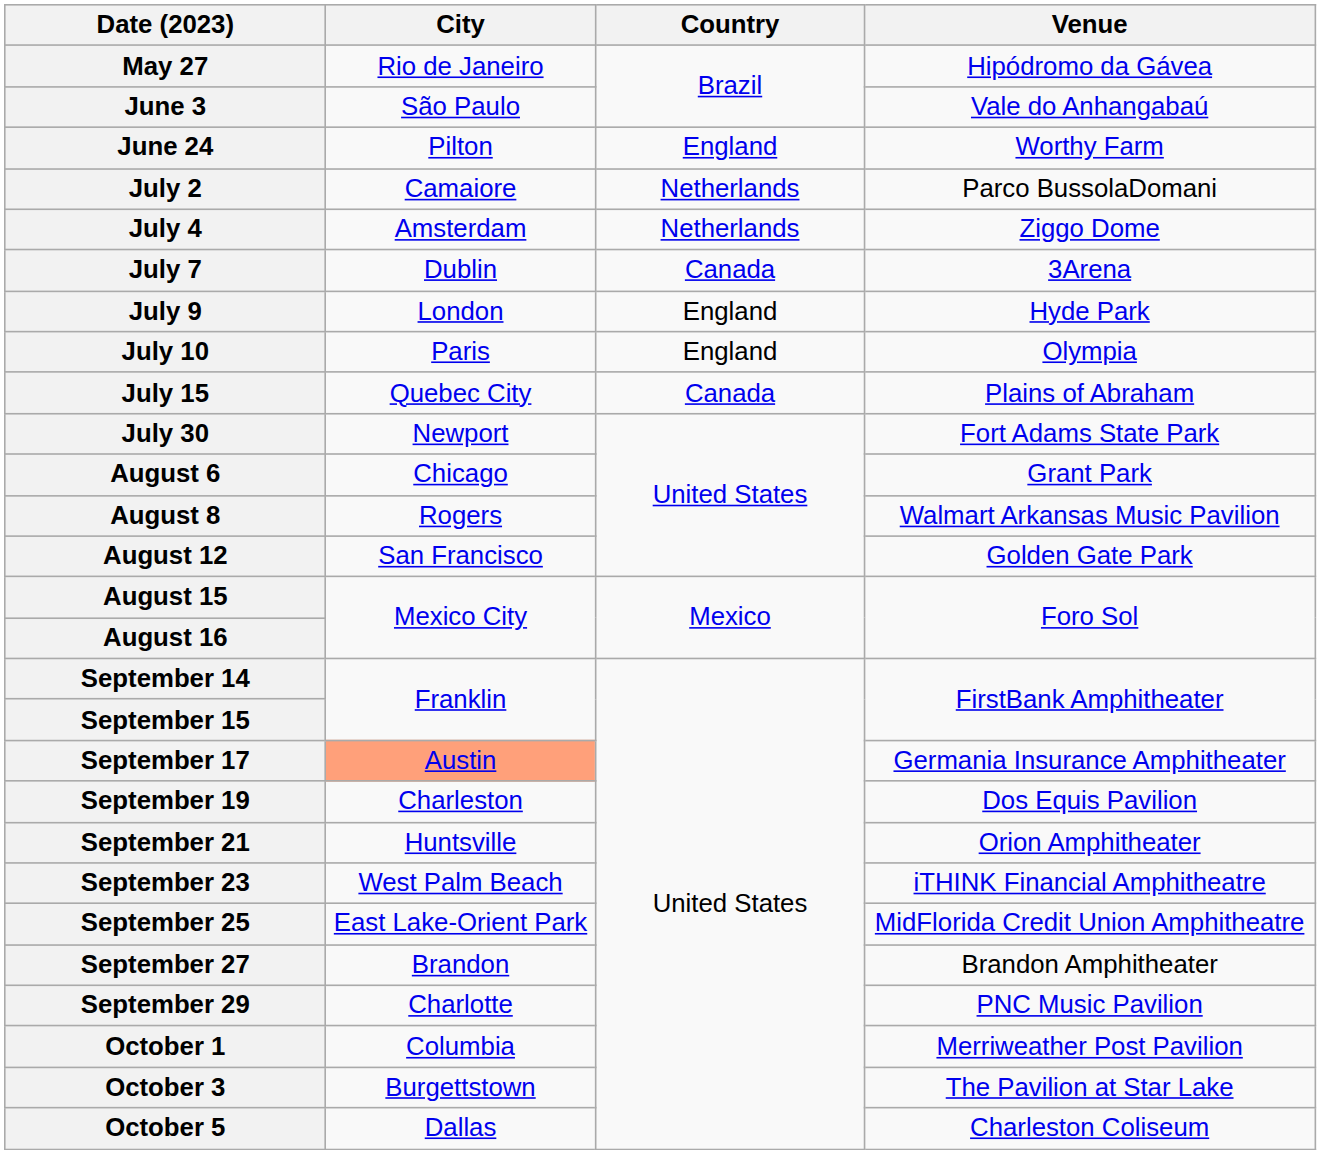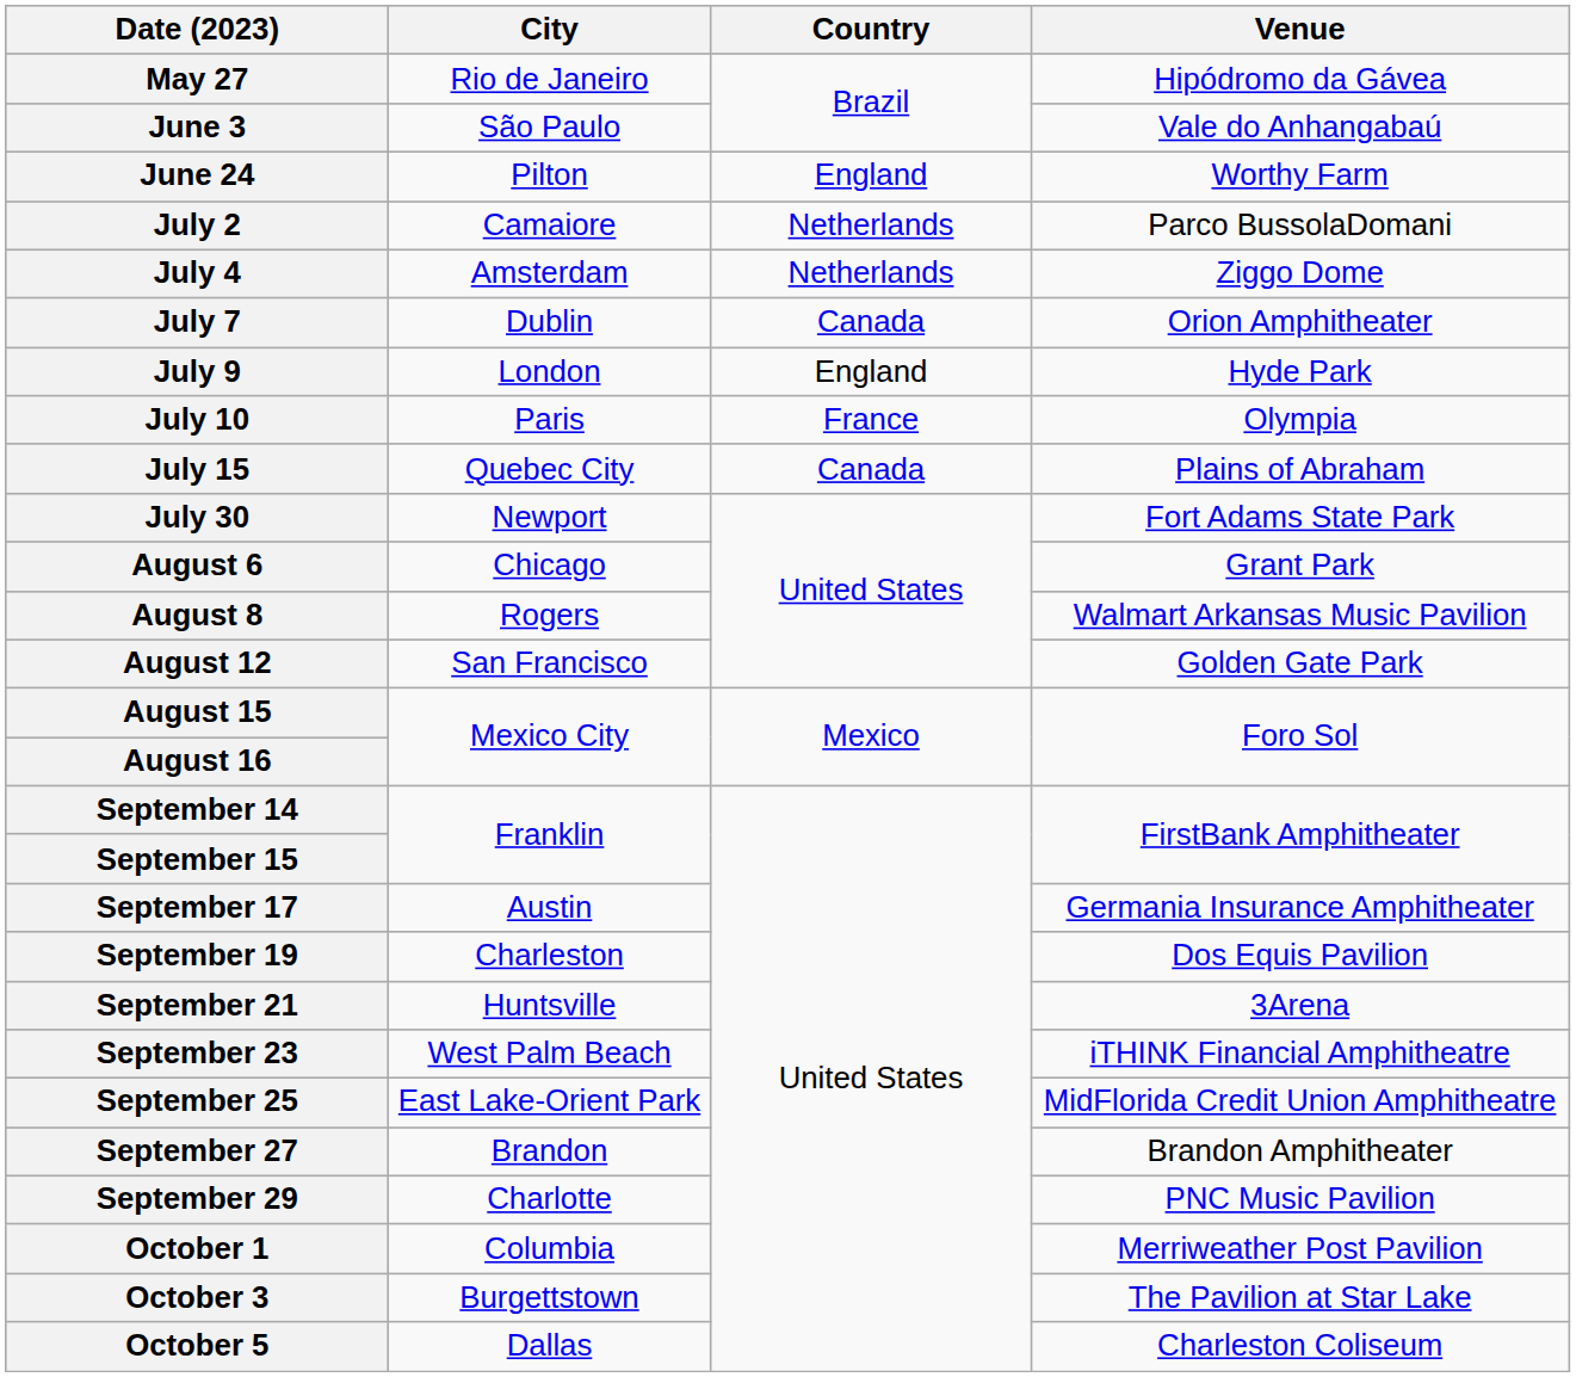 <table class="wikitable plainrowheaders" style="text-align:center;">
 <tr>
 <th scope="col" style="width:12em;">Date (2023)</th>
 <th scope="col" style="width:10em;">City</th>
 <th scope="col" style="width:10em;">Country</th>
 <th scope="col" style="width:17em;">Venue</th>
 </tr>
 <tr>
 <th scope="row" style="text-align:center;">May 27</th>
 <td><a href='#'>Rio de Janeiro</a></td>
 <td rowspan="2"><a href='#'>Brazil</a></td>
 <td><a href='#'>Hipódromo da Gávea</a></td>
 </tr>
 <tr>
 <th scope="row" style="text-align:center;">June 3</th>
 <td><a href='#'>São Paulo</a></td>
 <td><a href='#'>Vale do Anhangabaú</a></td>
 </tr>
 <tr>
 <th scope="row" style="text-align:center;">June 24</th>
 <td><a href='#'>Pilton</a></td>
 <td><a href='#'>England</a></td>
 <td><a href='#'>Worthy Farm</a></td>
 </tr>
 <tr>
 <th scope="row" style="text-align:center;">July 2</th>
 <td><a href='#'>Camaiore</a></td>
 <td><a href='#'>Netherlands</a></td>
 <td>Parco BussolaDomani</td>
 </tr>
 <tr>
 <th scope="row" style="text-align:center;">July 4</th>
 <td><a href='#'>Amsterdam</a></td>
 <td><a href='#'>Netherlands</a></td>
 <td><a href='#'>Ziggo Dome</a></td>
 </tr>
 <tr>
 <th scope="row" style="text-align:center;">July 7</th>
 <td><a href='#'>Dublin</a></td>
 <td><a href='#'>Canada</a></td>
-<td><a href='#'>3Arena</a></td>
+<td><a href='#'>Orion Amphitheater</a></td>
 </tr>
 <tr>
 <th scope="row" style="text-align:center;">July 9</th>
 <td><a href='#'>London</a></td>
 <td>England</td>
 <td><a href='#'>Hyde Park</a></td>
 </tr>
 <tr>
 <th scope="row" style="text-align:center;">July 10</th>
 <td><a href='#'>Paris</a></td>
-<td>England</td>
+<td><a href='#'>France</a></td>
 <td><a href='#'>Olympia</a></td>
 </tr>
 <tr>
 <th scope="row" style="text-align:center;">July 15</th>
 <td><a href='#'>Quebec City</a></td>
 <td><a href='#'>Canada</a></td>
 <td><a href='#'>Plains of Abraham</a></td>
 </tr>
 <tr>
 <th scope="row" style="text-align:center;">July 30</th>
 <td><a href='#'>Newport</a></td>
 <td rowspan="4"><a href='#'>United States</a></td>
 <td><a href='#'>Fort Adams State Park</a></td>
 </tr>
 <tr>
 <th scope="row" style="text-align:center;">August 6</th>
 <td><a href='#'>Chicago</a></td>
 <td><a href='#'>Grant Park</a></td>
 </tr>
 <tr>
 <th scope="row" style="text-align:center;">August 8</th>
 <td><a href='#'>Rogers</a></td>
 <td><a href='#'>Walmart Arkansas Music Pavilion</a></td>
 </tr>
 <tr>
 <th scope="row" style="text-align:center;">August 12</th>
 <td><a href='#'>San Francisco</a></td>
 <td><a href='#'>Golden Gate Park</a></td>
 </tr>
 <tr>
 <th scope="row" style="text-align:center;">August 15</th>
 <td rowspan="2"><a href='#'>Mexico City</a></td>
 <td rowspan="2"><a href='#'>Mexico</a></td>
 <td rowspan="2"><a href='#'>Foro Sol</a></td>
 </tr>
 <tr>
 <th scope="row" style="text-align:center;">August 16</th>
 </tr>
 <tr>
 <th scope="row" style="text-align:center;">September 14</th>
 <td rowspan="2"><a href='#'>Franklin</a></td>
 <td rowspan="12">United States</td>
 <td rowspan="2"><a href='#'>FirstBank Amphitheater</a></td>
 </tr>
 <tr>
 <th scope="row" style="text-align:center;">September 15</th>
 </tr>
 <tr>
 <th scope="row" style="text-align:center;">September 17</th>
-<td style="background: lightsalmon;"><a href='#'>Austin</a></td>
+<td><a href='#'>Austin</a></td>
 <td><a href='#'>Germania Insurance Amphitheater</a></td>
 </tr>
 <tr>
 <th scope="row" style="text-align:center;">September 19</th>
 <td><a href='#'>Charleston</a></td>
 <td><a href='#'>Dos Equis Pavilion</a></td>
 </tr>
 <tr>
 <th scope="row" style="text-align:center;">September 21</th>
 <td><a href='#'>Huntsville</a></td>
-<td><a href='#'>Orion Amphitheater</a></td>
+<td><a href='#'>3Arena</a></td>
 </tr>
 <tr>
 <th scope="row" style="text-align:center;">September 23</th>
 <td><a href='#'>West Palm Beach</a></td>
 <td><a href='#'>iTHINK Financial Amphitheatre</a></td>
 </tr>
 <tr>
 <th scope="row" style="text-align:center;">September 25</th>
 <td><a href='#'>East Lake-Orient Park</a></td>
 <td><a href='#'>MidFlorida Credit Union Amphitheatre</a></td>
 </tr>
 <tr>
 <th scope="row" style="text-align:center;">September 27</th>
 <td><a href='#'>Brandon</a></td>
 <td>Brandon Amphitheater</td>
 </tr>
 <tr>
 <th scope="row" style="text-align:center;">September 29</th>
 <td><a href='#'>Charlotte</a></td>
 <td><a href='#'>PNC Music Pavilion</a></td>
 </tr>
 <tr>
 <th scope="row" style="text-align:center;">October 1</th>
 <td><a href='#'>Columbia</a></td>
 <td><a href='#'>Merriweather Post Pavilion</a></td>
 </tr>
 <tr>
 <th scope="row" style="text-align:center;">October 3</th>
 <td><a href='#'>Burgettstown</a></td>
 <td><a href='#'>The Pavilion at Star Lake</a></td>
 </tr>
 <tr>
 <th scope="row" style="text-align:center;">October 5</th>
 <td><a href='#'>Dallas</a></td>
 <td><a href='#'>Charleston Coliseum</a></td>
 </tr>
 </table>
